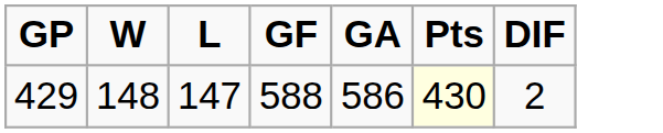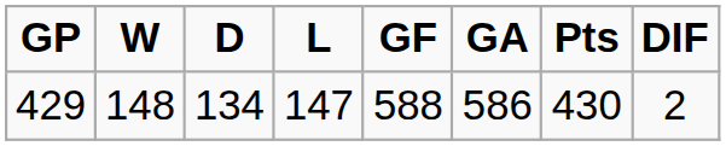 <table border="2" class="wikitable">
 <tr ---- align="center">
 <td width="25"><strong>GP</strong></td>
 <td width="25"><strong>W</strong></td>
+<td width="25"><strong>D</strong></td>
 <td width="25"><strong>L</strong></td>
 <td width="25"><strong>GF</strong></td>
 <td width="25"><strong>GA</strong></td>
 <td width="25"><strong>Pts</strong></td>
 <td width="25"><strong>DIF</strong></td>
 </tr>
 <tr ---- align="center">
 <td align="left">429</td>
 <td>148</td>
+<td>134</td>
 <td>147</td>
 <td>588</td>
 <td>586</td>
-<td style="background: lightyellow;">430</td>
+<td>430</td>
 <td>2</td>
 </tr>
 </table>
